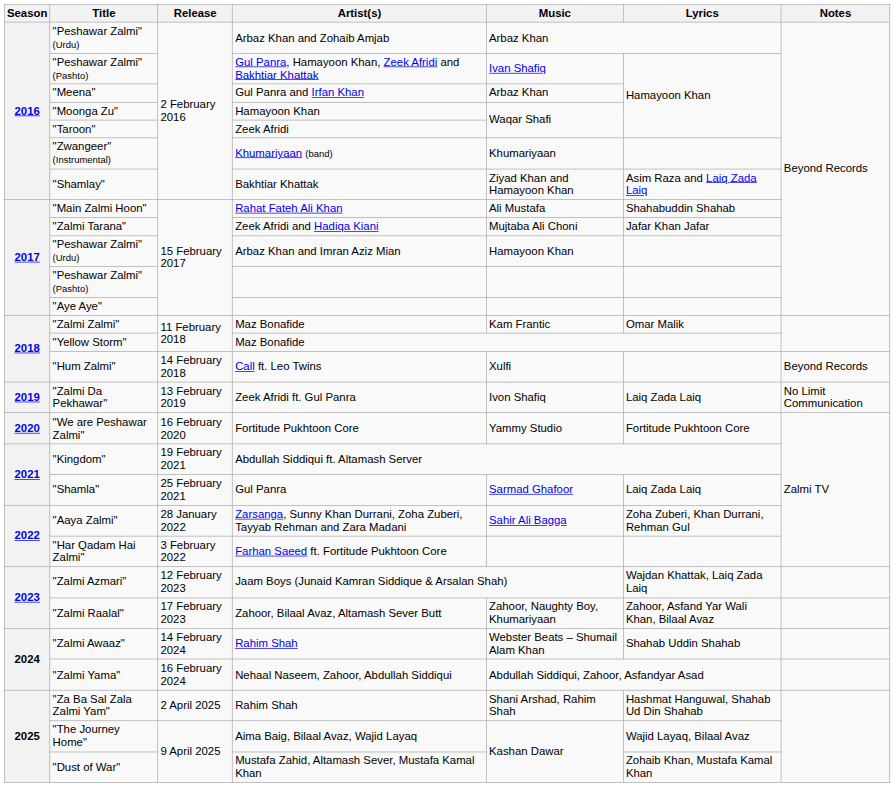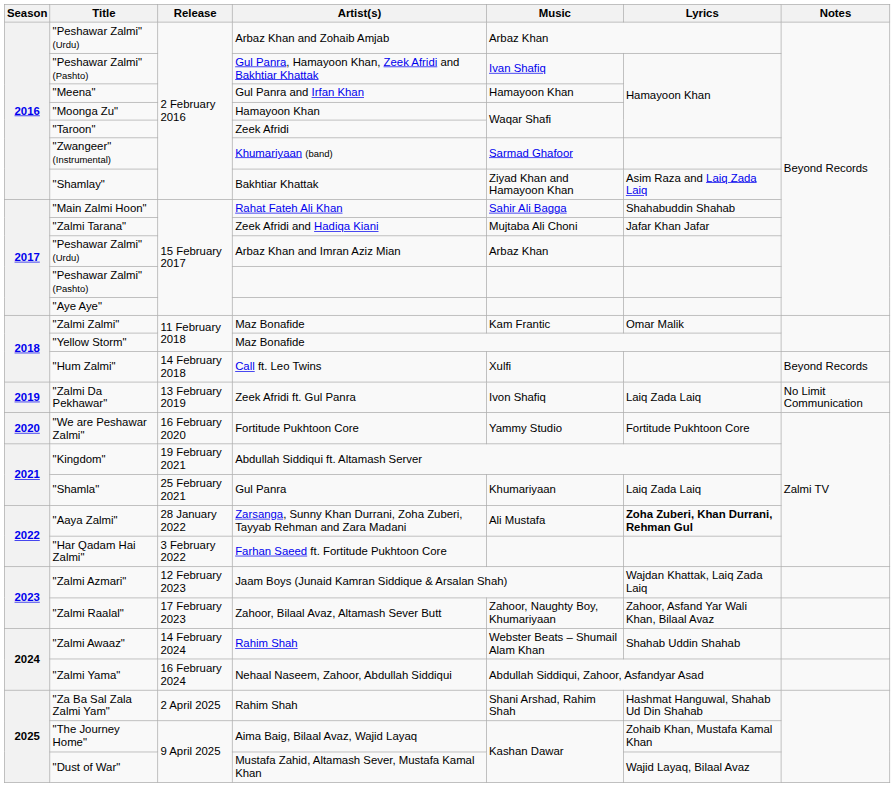 <table class="wikitable">
 <tr>
 <th>Season</th>
 <th>Title</th>
 <th>Release</th>
 <th>Artist(s)</th>
 <th>Music</th>
 <th>Lyrics</th>
 <th>Notes</th>
 </tr>
 <tr>
 <th rowspan="7"><a href='#'>2016</a></th>
 <td>"Peshawar Zalmi" <small>(Urdu)</small></td>
 <td rowspan="7">2 February 2016</td>
 <td>Arbaz Khan and Zohaib Amjab</td>
 <td colspan="2">Arbaz Khan</td>
 <td rowspan="12">Beyond Records</td>
 </tr>
 <tr>
 <td>"Peshawar Zalmi" <small>(Pashto)</small></td>
 <td><a href='#'>Gul Panra</a>, Hamayoon Khan, <a href='#'>Zeek Afridi</a> and <a href='#'>Bakhtiar Khattak</a></td>
 <td><a href='#'>Ivan Shafiq</a></td>
 <td rowspan="4">Hamayoon Khan</td>
 </tr>
 <tr>
 <td>"Meena"</td>
 <td>Gul Panra and <a href='#'>Irfan Khan</a></td>
-<td>Arbaz Khan</td>
+<td>Hamayoon Khan</td>
 </tr>
 <tr>
 <td>"Moonga Zu"</td>
 <td>Hamayoon Khan</td>
 <td rowspan="2">Waqar Shafi</td>
 </tr>
 <tr>
 <td>"Taroon"</td>
 <td>Zeek Afridi</td>
 </tr>
 <tr>
 <td>"Zwangeer" <small>(Instrumental)</small></td>
 <td><a href='#'>Khumariyaan</a> <small>(band)</small></td>
-<td>Khumariyaan</td>
+<td><a href='#'>Sarmad Ghafoor</a></td>
 <td></td>
 </tr>
 <tr>
 <td>"Shamlay"</td>
 <td>Bakhtiar Khattak</td>
 <td>Ziyad Khan and Hamayoon Khan</td>
 <td>Asim Raza and <a href='#'>Laiq Zada Laiq</a></td>
 </tr>
 <tr>
 <th rowspan="5"><a href='#'>2017</a></th>
 <td>"Main Zalmi Hoon"</td>
 <td rowspan="5">15 February 2017</td>
 <td><a href='#'>Rahat Fateh Ali Khan</a></td>
-<td>Ali Mustafa</td>
+<td><a href='#'>Sahir Ali Bagga</a></td>
 <td>Shahabuddin Shahab</td>
 </tr>
 <tr>
 <td>"Zalmi Tarana"</td>
 <td>Zeek Afridi and <a href='#'>Hadiqa Kiani</a></td>
 <td>Mujtaba Ali Choni</td>
 <td>Jafar Khan Jafar</td>
 </tr>
 <tr>
 <td>"Peshawar Zalmi" <small>(Urdu)</small></td>
 <td>Arbaz Khan and Imran Aziz Mian</td>
-<td>Hamayoon Khan</td>
+<td>Arbaz Khan</td>
 <td></td>
 </tr>
 <tr>
 <td>"Peshawar Zalmi" <small>(Pashto)</small></td>
 <td></td>
 <td></td>
 <td></td>
 </tr>
 <tr>
 <td>"Aye Aye"</td>
 <td></td>
 <td></td>
 <td></td>
 </tr>
 <tr>
 <th rowspan="3"><a href='#'>2018</a></th>
 <td>"Zalmi Zalmi"</td>
 <td rowspan="2">11 February 2018</td>
 <td>Maz Bonafide</td>
 <td>Kam Frantic</td>
 <td>Omar Malik</td>
 <td rowspan="2"></td>
 </tr>
 <tr>
 <td>"Yellow Storm"</td>
 <td colspan="3">Maz Bonafide</td>
 </tr>
 <tr>
 <td>"Hum Zalmi"</td>
 <td>14 February 2018</td>
 <td><a href='#'>Call</a> ft. Leo Twins</td>
 <td>Xulfi</td>
 <td></td>
 <td>Beyond Records</td>
 </tr>
 <tr>
 <th><a href='#'>2019</a></th>
 <td>"Zalmi Da Pekhawar"</td>
 <td>13 February 2019</td>
 <td>Zeek Afridi ft. Gul Panra</td>
 <td>Ivon Shafiq</td>
 <td>Laiq Zada Laiq</td>
 <td>No Limit Communication</td>
 </tr>
 <tr>
 <th><a href='#'>2020</a></th>
 <td>"We are Peshawar Zalmi"</td>
 <td>16 February 2020</td>
 <td>Fortitude Pukhtoon Core</td>
 <td>Yammy Studio</td>
 <td>Fortitude Pukhtoon Core</td>
 <td rowspan="5">Zalmi TV</td>
 </tr>
 <tr>
 <th rowspan="2"><a href='#'>2021</a></th>
 <td>"Kingdom"</td>
 <td>19 February 2021</td>
 <td colspan="3">Abdullah Siddiqui ft. Altamash Server</td>
 </tr>
 <tr>
 <td>"Shamla"</td>
 <td>25 February 2021</td>
 <td>Gul Panra</td>
-<td><a href='#'>Sarmad Ghafoor</a></td>
+<td>Khumariyaan</td>
 <td>Laiq Zada Laiq</td>
 </tr>
 <tr>
 <th rowspan=2><a href='#'>2022</a></th>
 <td>"Aaya Zalmi"</td>
 <td>28 January 2022</td>
 <td><a href='#'>Zarsanga</a>, Sunny Khan Durrani, Zoha Zuberi, Tayyab Rehman and Zara Madani</td>
-<td><a href='#'>Sahir Ali Bagga</a></td>
-<td>Zoha Zuberi, Khan Durrani, Rehman Gul</td>
+<td>Ali Mustafa</td>
+<td><strong>Zoha Zuberi, Khan Durrani, Rehman Gul</strong></td>
 </tr>
 <tr>
 <td>"Har Qadam Hai Zalmi"</td>
 <td>3 February 2022</td>
 <td><a href='#'>Farhan Saeed</a> ft. Fortitude Pukhtoon Core</td>
 <td></td>
 <td></td>
 </tr>
 <tr>
 <th rowspan=2><a href='#'>2023</a></th>
 <td>"Zalmi Azmari"</td>
 <td>12 February 2023</td>
 <td colspan=2>Jaam Boys (Junaid Kamran Siddique & Arsalan Shah)</td>
 <td>Wajdan Khattak, Laiq Zada Laiq</td>
 <td></td>
 </tr>
 <tr>
 <td>"Zalmi Raalal"</td>
 <td>17 February 2023</td>
 <td>Zahoor, Bilaal Avaz, Altamash Sever Butt</td>
 <td>Zahoor, Naughty Boy, Khumariyaan</td>
 <td>Zahoor, Asfand Yar Wali Khan, Bilaal Avaz</td>
 <td></td>
 </tr>
 <tr>
 <th rowspan=2>2024</th>
 <td>"Zalmi Awaaz"</td>
 <td>14 February 2024</td>
 <td><a href='#'>Rahim Shah</a></td>
 <td>Webster Beats – Shumail Alam Khan</td>
 <td>Shahab Uddin Shahab</td>
 <td></td>
 </tr>
 <tr>
 <td>"Zalmi Yama"</td>
 <td>16 February 2024</td>
 <td>Nehaal Naseem, Zahoor, Abdullah Siddiqui</td>
 <td colspan=2>Abdullah Siddiqui, Zahoor, Asfandyar Asad</td>
 <td></td>
 </tr>
 <tr>
 <th rowspan=3>2025</th>
 <td>"Za Ba Sal Zala Zalmi Yam"</td>
 <td>2 April 2025</td>
 <td>Rahim Shah</td>
 <td>Shani Arshad, Rahim Shah</td>
 <td>Hashmat Hanguwal, Shahab Ud Din Shahab</td>
 <td rowspan=3></td>
 </tr>
 <tr>
 <td>"The Journey Home"</td>
 <td rowspan=2>9 April 2025</td>
 <td>Aima Baig, Bilaal Avaz, Wajid Layaq</td>
 <td rowspan=2>Kashan Dawar</td>
-<td>Wajid Layaq, Bilaal Avaz</td>
+<td>Zohaib Khan, Mustafa Kamal Khan</td>
 </tr>
 <tr>
 <td>"Dust of War"</td>
 <td>Mustafa Zahid, Altamash Sever, Mustafa Kamal Khan</td>
-<td>Zohaib Khan, Mustafa Kamal Khan</td>
+<td>Wajid Layaq, Bilaal Avaz</td>
 </tr>
 </table>
